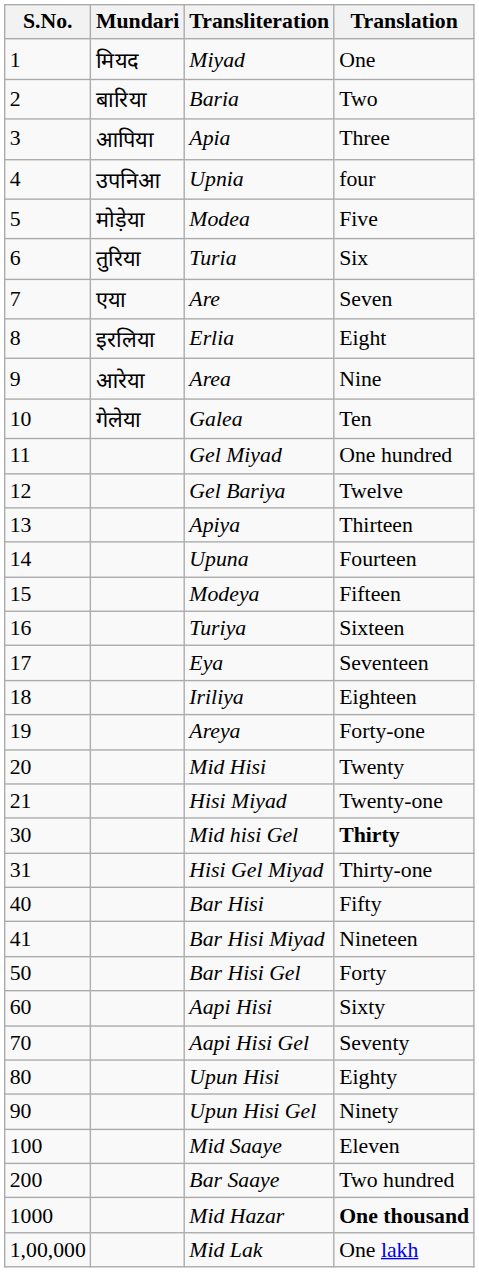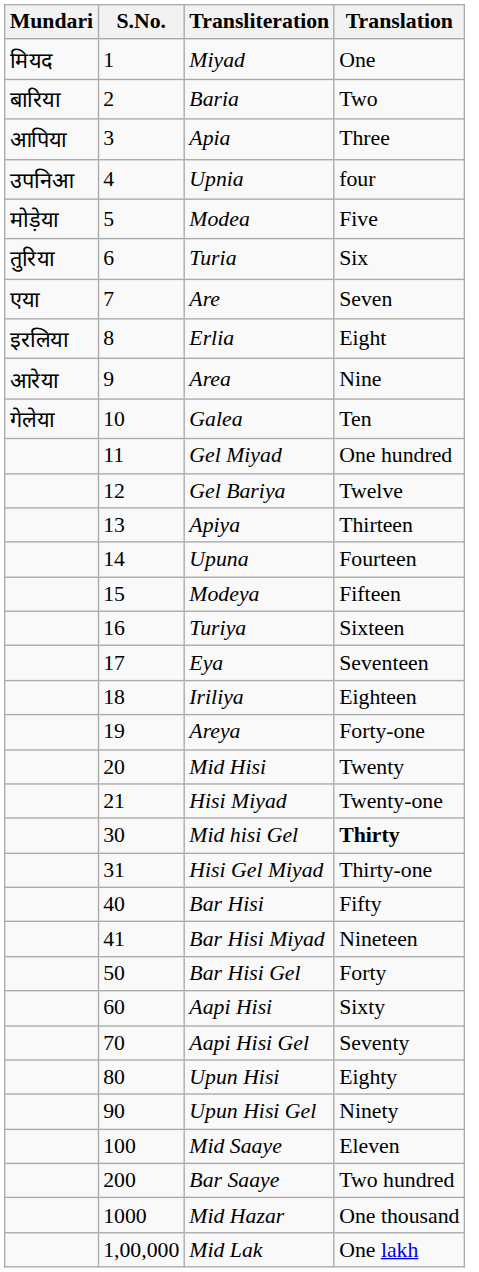 <table class="wikitable">
 <tr>
+<th>Mundari</th>
 <th>S.No.</th>
-<th>Mundari</th>
 <th>Transliteration</th>
 <th>Translation</th>
 </tr>
 <tr>
+<td>मियद</td>
 <td>1</td>
-<td>मियद</td>
 <td><em>Miyad</em></td>
 <td>One</td>
 </tr>
 <tr>
+<td>बारिया</td>
 <td>2</td>
-<td>बारिया</td>
 <td><em>Baria</em></td>
 <td>Two</td>
 </tr>
 <tr>
+<td>आपिया</td>
 <td>3</td>
-<td>आपिया</td>
 <td><em>Apia</em></td>
 <td>Three</td>
 </tr>
 <tr>
+<td>उपनिआ</td>
 <td>4</td>
-<td>उपनिआ</td>
 <td><em>Upnia</em></td>
 <td>four</td>
 </tr>
 <tr>
+<td>मोड़ेया</td>
 <td>5</td>
-<td>मोड़ेया</td>
 <td><em>Modea</em></td>
 <td>Five</td>
 </tr>
 <tr>
+<td>तुरिया</td>
 <td>6</td>
-<td>तुरिया</td>
 <td><em>Turia</em></td>
 <td>Six</td>
 </tr>
 <tr>
+<td>एया</td>
 <td>7</td>
-<td>एया</td>
 <td><em>Are</em></td>
 <td>Seven</td>
 </tr>
 <tr>
+<td>इरलिया</td>
 <td>8</td>
-<td>इरलिया</td>
 <td><em>Erlia</em></td>
 <td>Eight</td>
 </tr>
 <tr>
+<td>आरेया</td>
 <td>9</td>
-<td>आरेया</td>
 <td><em>Area</em></td>
 <td>Nine</td>
 </tr>
 <tr>
+<td>गेलेया</td>
 <td>10</td>
-<td>गेलेया</td>
 <td><em>Galea</em></td>
 <td>Ten</td>
 </tr>
 <tr>
+<td></td>
 <td>11</td>
-<td></td>
 <td><em>Gel Miyad</em></td>
 <td>One hundred</td>
 </tr>
 <tr>
+<td></td>
 <td>12</td>
-<td></td>
 <td><em>Gel Bariya</em></td>
 <td>Twelve</td>
 </tr>
 <tr>
+<td></td>
 <td>13</td>
-<td></td>
 <td><em>Apiya</em></td>
 <td>Thirteen</td>
 </tr>
 <tr>
+<td></td>
 <td>14</td>
-<td></td>
 <td><em>Upuna</em></td>
 <td>Fourteen</td>
 </tr>
 <tr>
+<td></td>
 <td>15</td>
-<td></td>
 <td><em>Modeya</em></td>
 <td>Fifteen</td>
 </tr>
 <tr>
+<td></td>
 <td>16</td>
-<td></td>
 <td><em>Turiya</em></td>
 <td>Sixteen</td>
 </tr>
 <tr>
+<td></td>
 <td>17</td>
-<td></td>
 <td><em>Eya   </em></td>
 <td>Seventeen</td>
 </tr>
 <tr>
+<td></td>
 <td>18</td>
-<td></td>
 <td><em>Iriliya</em></td>
 <td>Eighteen</td>
 </tr>
 <tr>
+<td></td>
 <td>19</td>
-<td></td>
 <td><em>Areya  </em></td>
 <td>Forty-one</td>
 </tr>
 <tr>
+<td></td>
 <td>20</td>
-<td></td>
 <td><em>Mid Hisi </em></td>
 <td>Twenty</td>
 </tr>
 <tr>
+<td></td>
 <td>21</td>
-<td></td>
 <td><em>Hisi Miyad</em></td>
 <td>Twenty-one</td>
 </tr>
 <tr>
+<td></td>
 <td>30</td>
-<td></td>
 <td><em>Mid hisi Gel</em></td>
 <td><strong>Thirty</strong></td>
 </tr>
 <tr>
+<td></td>
 <td>31</td>
-<td></td>
 <td><em>Hisi Gel Miyad</em></td>
 <td>Thirty-one</td>
 </tr>
 <tr>
+<td></td>
 <td>40</td>
-<td></td>
 <td><em>Bar Hisi </em></td>
 <td>Fifty</td>
 </tr>
 <tr>
+<td></td>
 <td>41</td>
-<td></td>
 <td><em>Bar Hisi Miyad</em></td>
 <td>Nineteen</td>
 </tr>
 <tr>
+<td></td>
 <td>50</td>
-<td></td>
 <td><em>Bar Hisi Gel</em></td>
 <td>Forty</td>
 </tr>
 <tr>
+<td></td>
 <td>60</td>
-<td></td>
 <td><em>Aapi Hisi </em></td>
 <td>Sixty</td>
 </tr>
 <tr>
+<td></td>
 <td>70</td>
-<td></td>
 <td><em>Aapi Hisi Gel</em></td>
 <td>Seventy</td>
 </tr>
 <tr>
+<td></td>
 <td>80</td>
-<td></td>
 <td><em>Upun Hisi </em></td>
 <td>Eighty</td>
 </tr>
 <tr>
+<td></td>
 <td>90</td>
-<td></td>
 <td><em>Upun Hisi Gel</em></td>
 <td>Ninety</td>
 </tr>
 <tr>
+<td></td>
 <td>100</td>
-<td></td>
 <td><em> Mid Saaye</em></td>
 <td>Eleven</td>
 </tr>
 <tr>
+<td></td>
 <td>200</td>
-<td></td>
 <td><em>Bar Saaye</em></td>
 <td>Two hundred</td>
 </tr>
 <tr>
+<td></td>
 <td>1000</td>
-<td></td>
 <td><em>Mid Hazar</em></td>
-<td><strong>One thousand</strong></td>
+<td>One thousand</td>
 </tr>
 <tr>
+<td></td>
 <td>1,00,000</td>
-<td></td>
 <td><em>Mid Lak</em></td>
 <td>One <a href='#'>lakh</a></td>
 </tr>
 </table>
